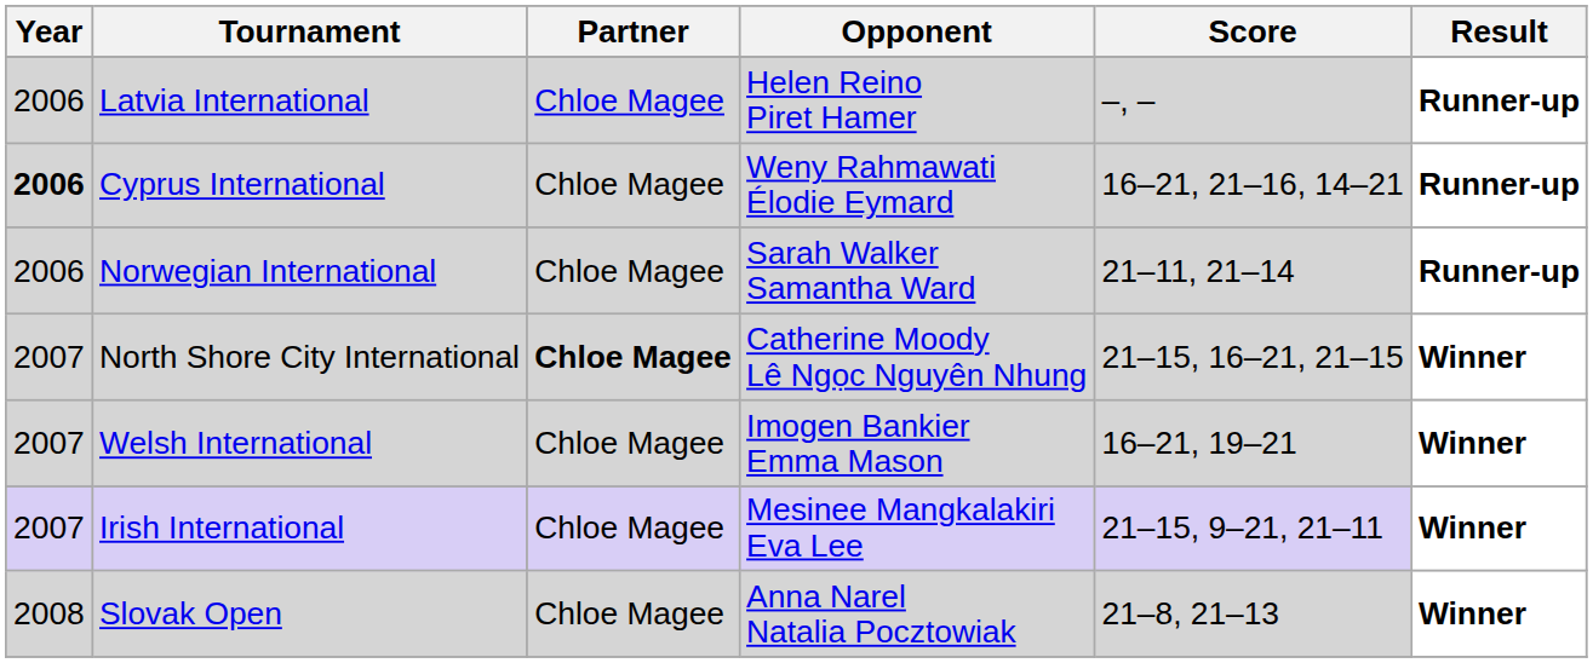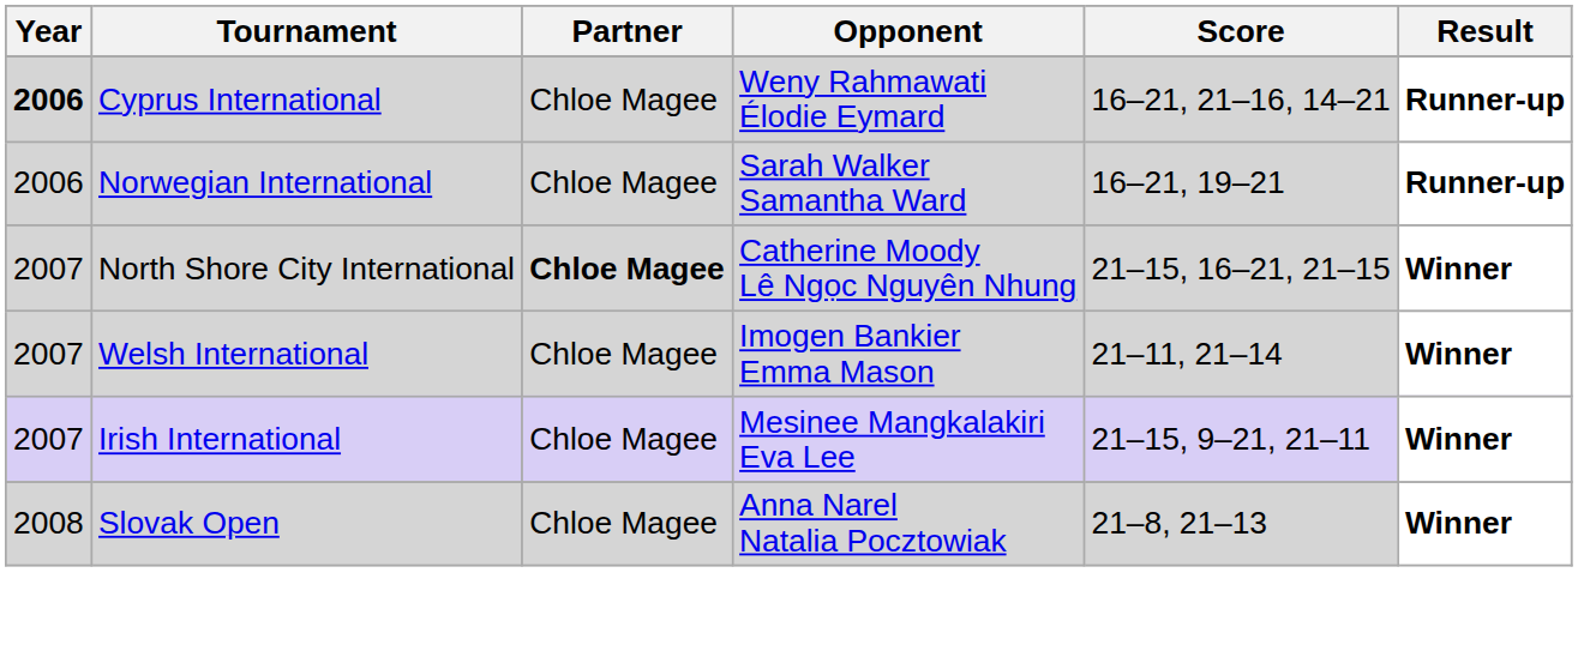 <table class="sortable wikitable" style="font-size:90%;">
 <tr>
 <th>Year</th>
 <th>Tournament</th>
 <th>Partner</th>
 <th>Opponent</th>
 <th>Score</th>
 <th>Result</th>
 </tr>
 <tr>
-</tr>
-<tr style="background:#D5D5D5">
-<td align="center">2006</td>
-<td align="left"><a href='#'>Latvia International</a></td>
-<td align="left"> <a href='#'>Chloe Magee</a></td>
-<td align="left"> <a href='#'>Helen Reino</a><br> <a href='#'>Piret Hamer</a></td>
-<td align="left">–, –</td>
-<td style="text-align:left; background:white"> <strong>Runner-up</strong></td>
 </tr>
 <tr style="background:#D5D5D5">
 <td align="center"><strong>2006</strong></td>
 <td align="left"><a href='#'>Cyprus International</a></td>
 <td align="left"> Chloe Magee</td>
 <td align="left"> <a href='#'>Weny Rahmawati</a><br> <a href='#'>Élodie Eymard</a></td>
 <td align="left">16–21, 21–16, 14–21</td>
 <td style="text-align:left; background:white"> <strong>Runner-up</strong></td>
 </tr>
 <tr style="background:#D5D5D5">
 <td align="center">2006</td>
 <td align="left"><a href='#'>Norwegian International</a></td>
 <td align="left"> Chloe Magee</td>
 <td align="left"> <a href='#'>Sarah Walker</a> <br>  <a href='#'>Samantha Ward</a></td>
-<td align="left">21–11, 21–14</td>
+<td align="left">16–21, 19–21</td>
 <td style="text-align:left; background:white"> <strong>Runner-up</strong></td>
 </tr>
 <tr style="background:#D5D5D5">
 <td align="center">2007</td>
 <td align="left">North Shore City International</td>
 <td align="left"><strong> Chloe Magee</strong></td>
 <td align="left"> <a href='#'>Catherine Moody</a> <br>  <a href='#'>Lê Ngọc Nguyên Nhung</a></td>
 <td align="left">21–15, 16–21, 21–15</td>
 <td style="text-align:left; background:white"> <strong>Winner</strong></td>
 </tr>
 <tr style="background:#D5D5D5">
 <td align="center">2007</td>
 <td align="left"><a href='#'>Welsh International</a></td>
 <td align="left"> Chloe Magee</td>
 <td align="left"> <a href='#'>Imogen Bankier</a><br> <a href='#'>Emma Mason</a></td>
-<td align="left">16–21, 19–21</td>
+<td align="left">21–11, 21–14</td>
 <td style="text-align:left; background:white"> <strong>Winner</strong></td>
 </tr>
 <tr style="background:#D8CEF6">
 <td align="center">2007</td>
 <td align="left"><a href='#'>Irish International</a></td>
 <td align="left"> Chloe Magee</td>
 <td align="left"> <a href='#'>Mesinee Mangkalakiri</a> <br>  <a href='#'>Eva Lee</a></td>
 <td align="left">21–15, 9–21, 21–11</td>
 <td style="text-align:left; background:white"> <strong>Winner</strong></td>
 </tr>
 <tr style="background:#D5D5D5">
 <td align="center">2008</td>
 <td align="left"><a href='#'>Slovak Open</a></td>
 <td align="left"> Chloe Magee</td>
 <td align="left"> <a href='#'>Anna Narel</a> <br>  <a href='#'>Natalia Pocztowiak</a></td>
 <td align="left">21–8, 21–13</td>
 <td style="text-align:left; background:white"> <strong>Winner</strong></td>
 </tr>
 </table>
